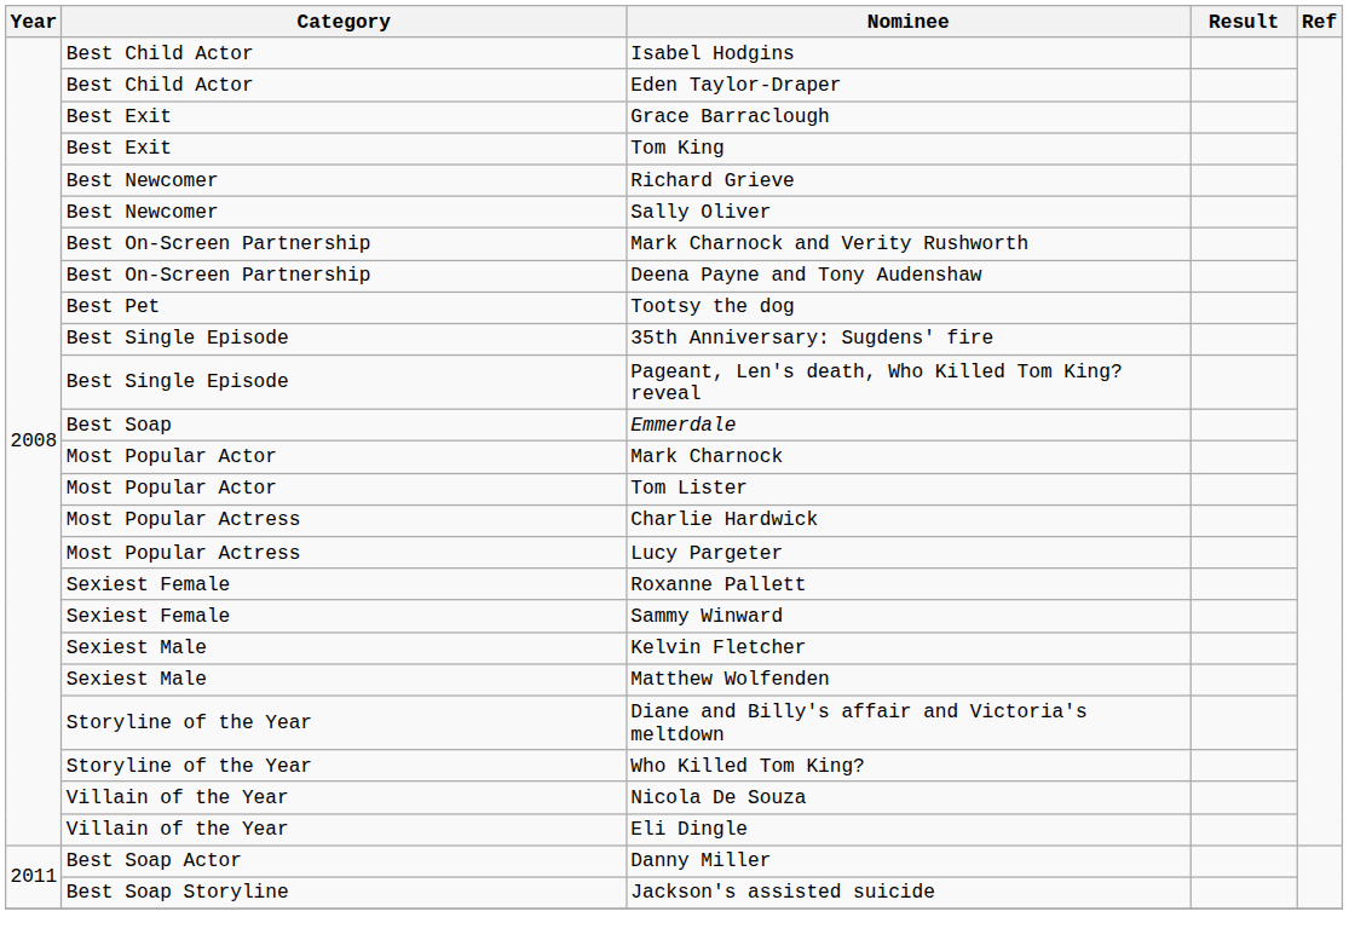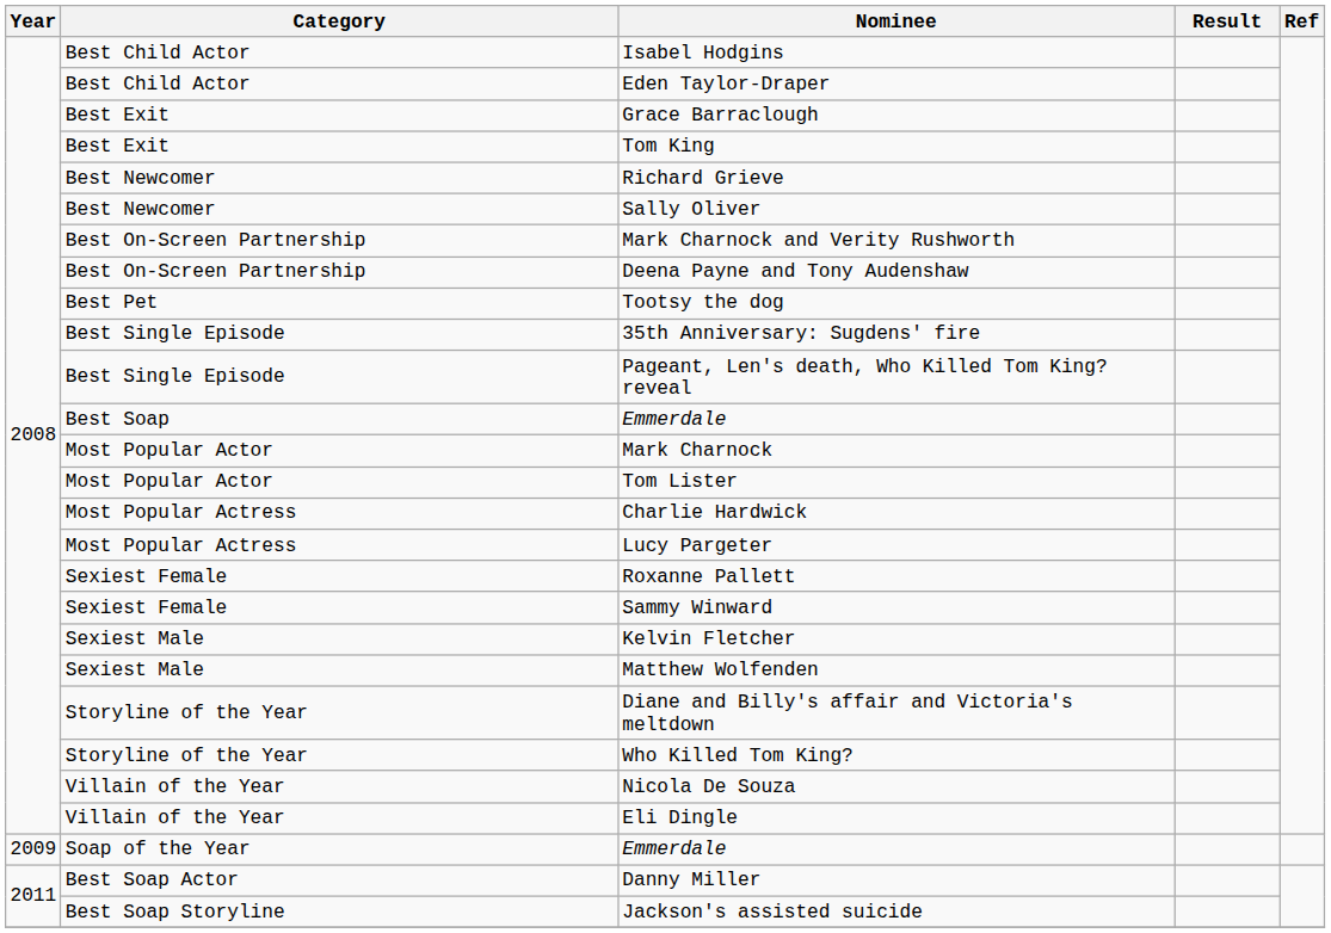 <table class="wikitable">
 <tr>
 <th>Year</th>
 <th width="370">Category</th>
 <th width="370">Nominee</th>
 <th width="65">Result</th>
 <th>Ref</th>
 </tr>
 <tr>
 <td rowspan="24">2008</td>
 <td>Best Child Actor</td>
 <td>Isabel Hodgins</td>
 <td></td>
 <td align="center" rowspan="24"></td>
 </tr>
 <tr>
 <td>Best Child Actor</td>
 <td>Eden Taylor-Draper</td>
 <td></td>
 </tr>
 <tr>
 <td>Best Exit</td>
 <td>Grace Barraclough</td>
 <td></td>
 </tr>
 <tr>
 <td>Best Exit</td>
 <td>Tom King</td>
 <td></td>
 </tr>
 <tr>
 <td>Best Newcomer</td>
 <td>Richard Grieve</td>
 <td></td>
 </tr>
 <tr>
 <td>Best Newcomer</td>
 <td>Sally Oliver</td>
 <td></td>
 </tr>
 <tr>
 <td>Best On-Screen Partnership</td>
 <td>Mark Charnock and Verity Rushworth</td>
 <td></td>
 </tr>
 <tr>
 <td>Best On-Screen Partnership</td>
 <td>Deena Payne and Tony Audenshaw</td>
 <td></td>
 </tr>
 <tr>
 <td>Best Pet</td>
 <td>Tootsy the dog</td>
 <td></td>
 </tr>
 <tr>
 <td>Best Single Episode</td>
 <td>35th Anniversary: Sugdens' fire</td>
 <td></td>
 </tr>
 <tr>
 <td>Best Single Episode</td>
 <td>Pageant, Len's death, Who Killed Tom King? reveal</td>
 <td></td>
 </tr>
 <tr>
 <td>Best Soap</td>
 <td><em>Emmerdale</em></td>
 <td></td>
 </tr>
 <tr>
 <td>Most Popular Actor</td>
 <td>Mark Charnock</td>
 <td></td>
 </tr>
 <tr>
 <td>Most Popular Actor</td>
 <td>Tom Lister</td>
 <td></td>
 </tr>
 <tr>
 <td>Most Popular Actress</td>
 <td>Charlie Hardwick</td>
 <td></td>
 </tr>
 <tr>
 <td>Most Popular Actress</td>
 <td>Lucy Pargeter</td>
 <td></td>
 </tr>
 <tr>
 <td>Sexiest Female</td>
 <td>Roxanne Pallett</td>
 <td></td>
 </tr>
 <tr>
 <td>Sexiest Female</td>
 <td>Sammy Winward</td>
 <td></td>
 </tr>
 <tr>
 <td>Sexiest Male</td>
 <td>Kelvin Fletcher</td>
 <td></td>
 </tr>
 <tr>
 <td>Sexiest Male</td>
 <td>Matthew Wolfenden</td>
 <td></td>
 </tr>
 <tr>
 <td>Storyline of the Year</td>
 <td>Diane and Billy's affair and Victoria's meltdown</td>
 <td></td>
 </tr>
 <tr>
 <td>Storyline of the Year</td>
 <td>Who Killed Tom King?</td>
 <td></td>
 </tr>
 <tr>
 <td>Villain of the Year</td>
 <td>Nicola De Souza</td>
 <td></td>
 </tr>
 <tr>
 <td>Villain of the Year</td>
 <td>Eli Dingle</td>
 <td></td>
 </tr>
 <tr>
+<td>2009</td>
+<td>Soap of the Year</td>
+<td><em>Emmerdale</em></td>
+<td></td>
+<td align="center"></td>
+</tr>
+<tr>
 <td rowspan="2">2011</td>
 <td>Best Soap Actor</td>
 <td>Danny Miller</td>
 <td></td>
 <td align="center" rowspan="2"></td>
 </tr>
 <tr>
 <td>Best Soap Storyline</td>
 <td>Jackson's assisted suicide</td>
 <td></td>
 </tr>
 <tr>
 </tr>
 </table>
